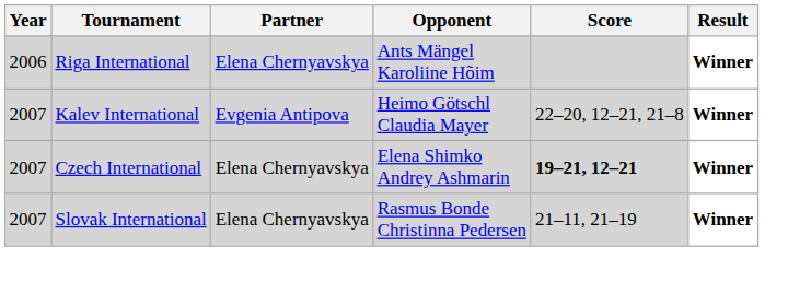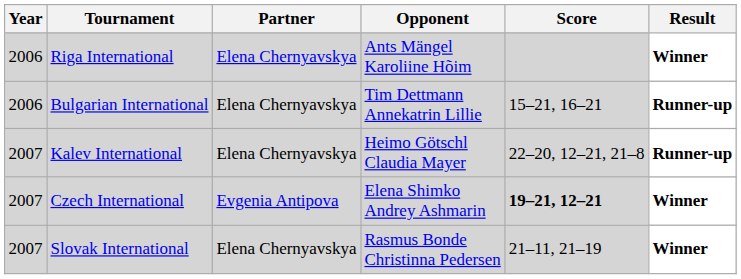 <table class="sortable wikitable" style="font-size: 90%;">
 <tr>
 <th>Year</th>
 <th>Tournament</th>
 <th>Partner</th>
 <th>Opponent</th>
 <th>Score</th>
 <th>Result</th>
 </tr>
 <tr style="background:#D5D5D5">
 <td align="center">2006</td>
 <td align="left"><a href='#'>Riga International</a></td>
 <td align="left"> <a href='#'>Elena Chernyavskya</a></td>
 <td align="left"> <a href='#'>Ants Mängel</a><br> <a href='#'>Karoliine Hõim</a></td>
 <td align="left"></td>
 <td style="text-align:left; background:white"> <strong>Winner</strong></td>
 </tr>
 <tr style="background:#D5D5D5">
+<td align="center">2006</td>
+<td align="left"><a href='#'>Bulgarian International</a></td>
+<td align="left"> Elena Chernyavskya</td>
+<td align="left"> <a href='#'>Tim Dettmann</a><br> <a href='#'>Annekatrin Lillie</a></td>
+<td align="left">15–21, 16–21</td>
+<td style="text-align:left; background:white"> <strong>Runner-up</strong></td>
+</tr>
+<tr style="background:#D5D5D5">
 <td align="center">2007</td>
 <td align="left"><a href='#'>Kalev International</a></td>
-<td align="left"> <a href='#'>Evgenia Antipova</a></td>
+<td align="left"> Elena Chernyavskya</td>
 <td align="left"> <a href='#'>Heimo Götschl</a><br> <a href='#'>Claudia Mayer</a></td>
 <td align="left">22–20, 12–21, 21–8</td>
-<td style="text-align:left; background:white"> <strong>Winner</strong></td>
+<td style="text-align:left; background:white"> <strong>Runner-up</strong></td>
 </tr>
 <tr style="background:#D5D5D5">
 <td align="center">2007</td>
 <td align="left"><a href='#'>Czech International</a></td>
-<td align="left"> Elena Chernyavskya</td>
+<td align="left"> <a href='#'>Evgenia Antipova</a></td>
 <td align="left"> <a href='#'>Elena Shimko</a><br> <a href='#'>Andrey Ashmarin</a></td>
 <td align="left"><strong>19–21, 12–21</strong></td>
 <td style="text-align:left; background:white"> <strong>Winner</strong></td>
 </tr>
 <tr style="background:#D5D5D5">
 <td align="center">2007</td>
 <td align="left"><a href='#'>Slovak International</a></td>
 <td align="left"> Elena Chernyavskya</td>
 <td align="left"> <a href='#'>Rasmus Bonde</a><br> <a href='#'>Christinna Pedersen</a></td>
 <td align="left">21–11, 21–19</td>
 <td style="text-align:left; background:white"> <strong>Winner</strong></td>
 </tr>
 </table>
